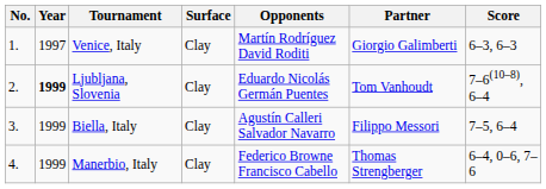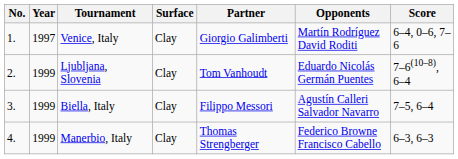 <table class="sortable wikitable" style=font-size:97%>
 <tr>
 <th width=30>No.</th>
 <th width=30>Year</th>
 <th width=150>Tournament</th>
 <th width=55>Surface</th>
+<th width=160>Partner</th>
 <th width=160>Opponents</th>
-<th width=160>Partner</th>
 <th width=110>Score</th>
 </tr>
 <tr>
 <td>1.</td>
 <td>1997</td>
 <td><a href='#'>Venice</a>, Italy</td>
 <td>Clay</td>
+<td> <a href='#'>Giorgio Galimberti</a></td>
 <td> <a href='#'>Martín Rodríguez</a><br> <a href='#'>David Roditi</a></td>
-<td> <a href='#'>Giorgio Galimberti</a></td>
-<td>6–3, 6–3</td>
+<td>6–4, 0–6, 7–6</td>
 </tr>
 <tr>
 <td>2.</td>
-<td><strong>1999</strong></td>
+<td>1999</td>
 <td><a href='#'>Ljubljana</a>, <a href='#'>Slovenia</a></td>
 <td>Clay</td>
+<td> <a href='#'>Tom Vanhoudt</a></td>
 <td> <a href='#'>Eduardo Nicolás</a><br> <a href='#'>Germán Puentes</a></td>
-<td> <a href='#'>Tom Vanhoudt</a></td>
 <td>7–6<sup>(10–8)</sup>, 6–4</td>
 </tr>
 <tr>
 <td>3.</td>
 <td>1999</td>
 <td><a href='#'>Biella</a>, Italy</td>
 <td>Clay</td>
+<td> <a href='#'>Filippo Messori</a></td>
 <td> <a href='#'>Agustín Calleri</a><br> <a href='#'>Salvador Navarro</a></td>
-<td> <a href='#'>Filippo Messori</a></td>
 <td>7–5, 6–4</td>
 </tr>
 <tr>
 <td>4.</td>
 <td>1999</td>
 <td><a href='#'>Manerbio</a>, Italy</td>
 <td>Clay</td>
+<td> <a href='#'>Thomas Strengberger</a></td>
 <td> <a href='#'>Federico Browne</a><br> <a href='#'>Francisco Cabello</a></td>
-<td> <a href='#'>Thomas Strengberger</a></td>
-<td>6–4, 0–6, 7–6</td>
+<td>6–3, 6–3</td>
 </tr>
 </table>
